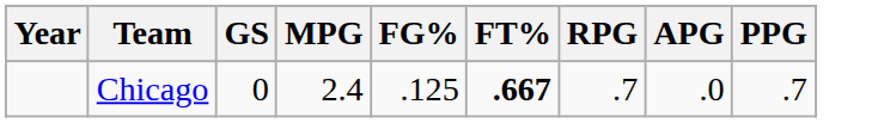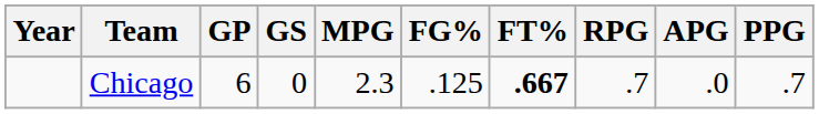 <table class="wikitable sortable" style="font-size:95%; text-align:right;">
 <tr>
 <th>Year</th>
 <th>Team</th>
+<th>GP</th>
 <th>GS</th>
 <th>MPG</th>
 <th>FG%</th>
 <th>FT%</th>
 <th>RPG</th>
 <th>APG</th>
 <th>PPG</th>
 </tr>
 <tr>
 <td style="text-align:left;"></td>
 <td style="text-align:left;"><a href='#'>Chicago</a></td>
+<td>6</td>
 <td>0</td>
-<td>2.4</td>
+<td>2.3</td>
 <td>.125</td>
 <td><strong>.667</strong></td>
 <td>.7</td>
 <td>.0</td>
 <td>.7</td>
 </tr>
 </table>
